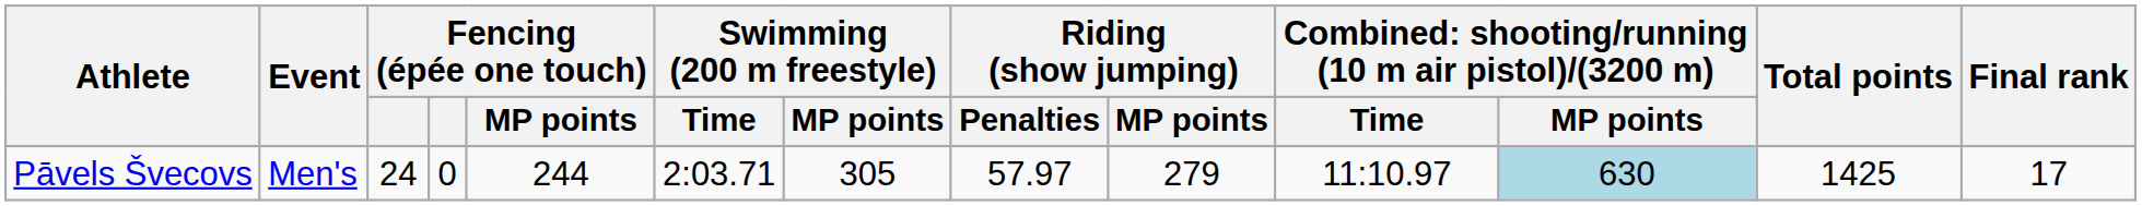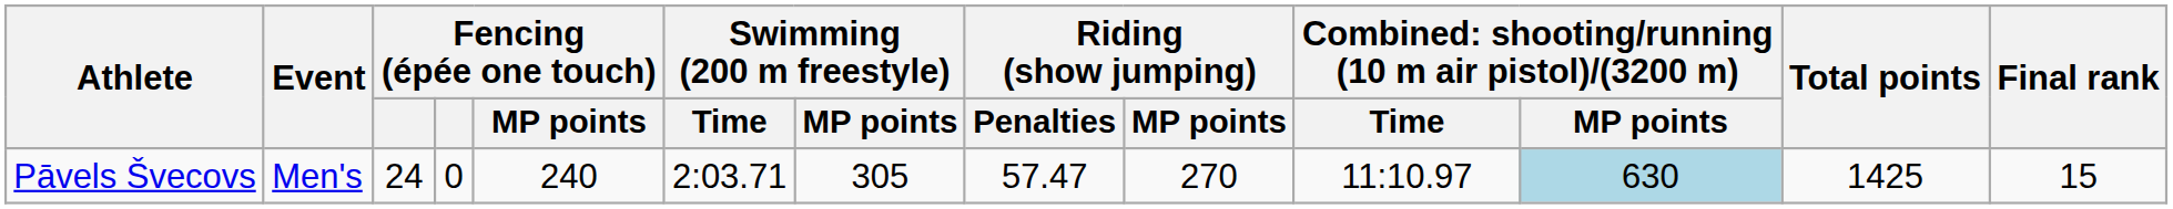 <table class="wikitable" style="font-size:90%">
 <tr>
 <th rowspan="2">Athlete</th>
 <th rowspan="2">Event</th>
 <th colspan=3>Fencing<br><span>(épée one touch)</span></th>
 <th colspan=2>Swimming<br><span>(200 m freestyle)</span></th>
 <th colspan=2>Riding<br><span>(show jumping)</span></th>
 <th colspan=2>Combined: shooting/running<br><span>(10 m air pistol)/(3200 m)</span></th>
 <th rowspan=2>Total points</th>
 <th rowspan=2>Final rank</th>
 </tr>
 <tr style="font-size:95%">
 <th></th>
 <th></th>
 <th>MP points</th>
 <th>Time</th>
 <th>MP points</th>
 <th>Penalties</th>
 <th>MP points</th>
 <th>Time</th>
 <th>MP points</th>
 </tr>
 <tr align=center>
 <td align=left><a href='#'>Pāvels Švecovs</a></td>
 <td align=left><a href='#'>Men's</a></td>
 <td>24</td>
 <td>0</td>
-<td>244</td>
+<td>240</td>
 <td>2:03.71</td>
 <td>305</td>
-<td>57.97</td>
-<td>279</td>
+<td>57.47</td>
+<td>270</td>
 <td>11:10.97</td>
 <td style="background: lightblue;">630</td>
 <td>1425</td>
-<td>17</td>
+<td>15</td>
 </tr>
 </table>
